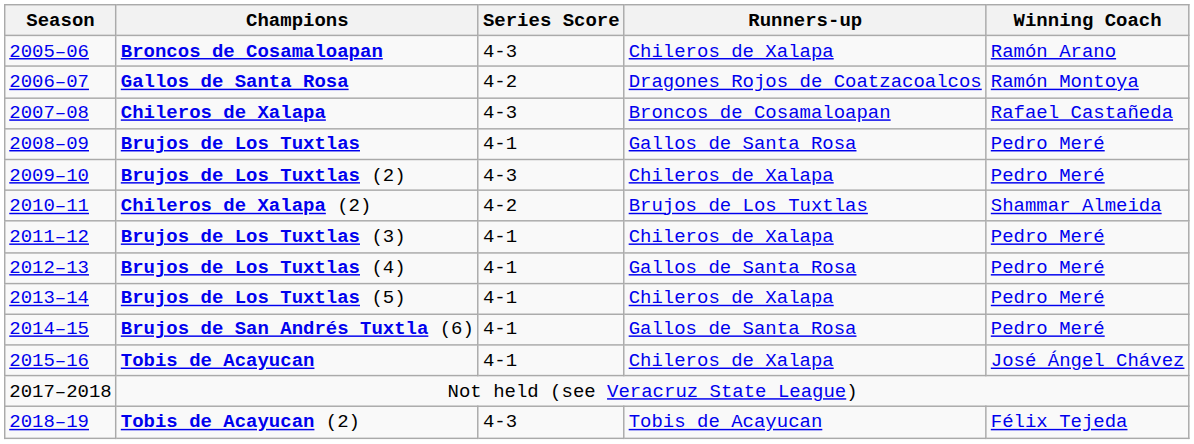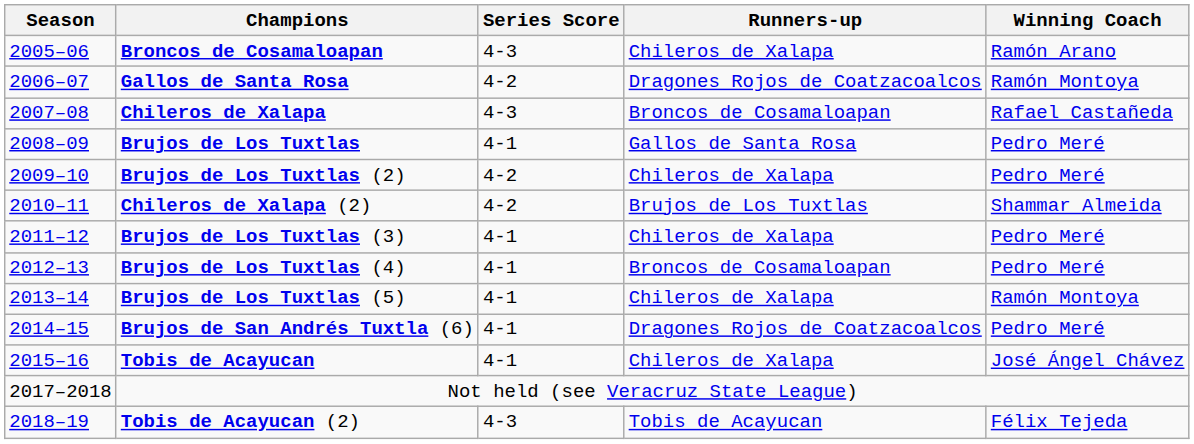 <table class="sortable wikitable">
 <tr>
 <th>Season</th>
 <th>Champions</th>
 <th>Series Score</th>
 <th>Runners-up</th>
 <th>Winning Coach</th>
 </tr>
 <tr>
 <td><a href='#'>2005–06</a></td>
 <td><strong><a href='#'>Broncos de Cosamaloapan</a></strong></td>
 <td>4-3</td>
 <td><a href='#'>Chileros de Xalapa</a></td>
 <td> <a href='#'>Ramón Arano</a></td>
 </tr>
 <tr>
 <td><a href='#'>2006–07</a></td>
 <td><strong><a href='#'>Gallos de Santa Rosa</a></strong></td>
 <td>4-2</td>
 <td><a href='#'>Dragones Rojos de Coatzacoalcos</a></td>
 <td> <a href='#'>Ramón Montoya</a></td>
 </tr>
 <tr>
 <td><a href='#'>2007–08</a></td>
 <td><strong><a href='#'>Chileros de Xalapa</a></strong></td>
 <td>4-3</td>
 <td><a href='#'>Broncos de Cosamaloapan</a></td>
 <td> <a href='#'>Rafael Castañeda</a></td>
 </tr>
 <tr>
 <td><a href='#'>2008–09</a></td>
 <td><strong><a href='#'>Brujos de Los Tuxtlas</a></strong></td>
 <td>4-1</td>
 <td><a href='#'>Gallos de Santa Rosa</a></td>
 <td> <a href='#'>Pedro Meré</a></td>
 </tr>
 <tr>
 <td><a href='#'>2009–10</a></td>
 <td><strong><a href='#'>Brujos de Los Tuxtlas</a></strong> (2)</td>
-<td>4-3</td>
+<td>4-2</td>
 <td><a href='#'>Chileros de Xalapa</a></td>
 <td> <a href='#'>Pedro Meré</a></td>
 </tr>
 <tr>
 <td><a href='#'>2010–11</a></td>
 <td><strong><a href='#'>Chileros de Xalapa</a></strong> (2)</td>
 <td>4-2</td>
 <td><a href='#'>Brujos de Los Tuxtlas</a></td>
 <td> <a href='#'>Shammar Almeida</a></td>
 </tr>
 <tr>
 <td><a href='#'>2011–12</a></td>
 <td><strong><a href='#'>Brujos de Los Tuxtlas</a></strong> (3)</td>
 <td>4-1</td>
 <td><a href='#'>Chileros de Xalapa</a></td>
 <td> <a href='#'>Pedro Meré</a></td>
 </tr>
 <tr>
 <td><a href='#'>2012–13</a></td>
 <td><strong><a href='#'>Brujos de Los Tuxtlas</a></strong> (4)</td>
 <td>4-1</td>
-<td><a href='#'>Gallos de Santa Rosa</a></td>
+<td><a href='#'>Broncos de Cosamaloapan</a></td>
 <td> <a href='#'>Pedro Meré</a></td>
 </tr>
 <tr>
 <td><a href='#'>2013–14</a></td>
 <td><strong><a href='#'>Brujos de Los Tuxtlas</a></strong> (5)</td>
 <td>4-1</td>
 <td><a href='#'>Chileros de Xalapa</a></td>
-<td> <a href='#'>Pedro Meré</a></td>
+<td> <a href='#'>Ramón Montoya</a></td>
 </tr>
 <tr>
 <td><a href='#'>2014–15</a></td>
 <td><strong><a href='#'>Brujos de San Andrés Tuxtla</a></strong> (6)</td>
 <td>4-1</td>
-<td><a href='#'>Gallos de Santa Rosa</a></td>
+<td><a href='#'>Dragones Rojos de Coatzacoalcos</a></td>
 <td> <a href='#'>Pedro Meré</a></td>
 </tr>
 <tr>
 <td><a href='#'>2015–16</a></td>
 <td><strong><a href='#'>Tobis de Acayucan</a></strong></td>
 <td>4-1</td>
 <td><a href='#'>Chileros de Xalapa</a></td>
 <td> <a href='#'>José Ángel Chávez</a></td>
 </tr>
 <tr>
 <td>2017–2018</td>
 <td colspan=4 align=center>Not held (see <a href='#'>Veracruz State League</a>)</td>
 </tr>
 <tr>
 <td><a href='#'>2018–19</a></td>
 <td><strong><a href='#'>Tobis de Acayucan</a></strong> (2)</td>
 <td>4-3</td>
 <td><a href='#'>Tobis de Acayucan</a></td>
 <td><a href='#'>Félix Tejeda</a></td>
 </tr>
 </table>
